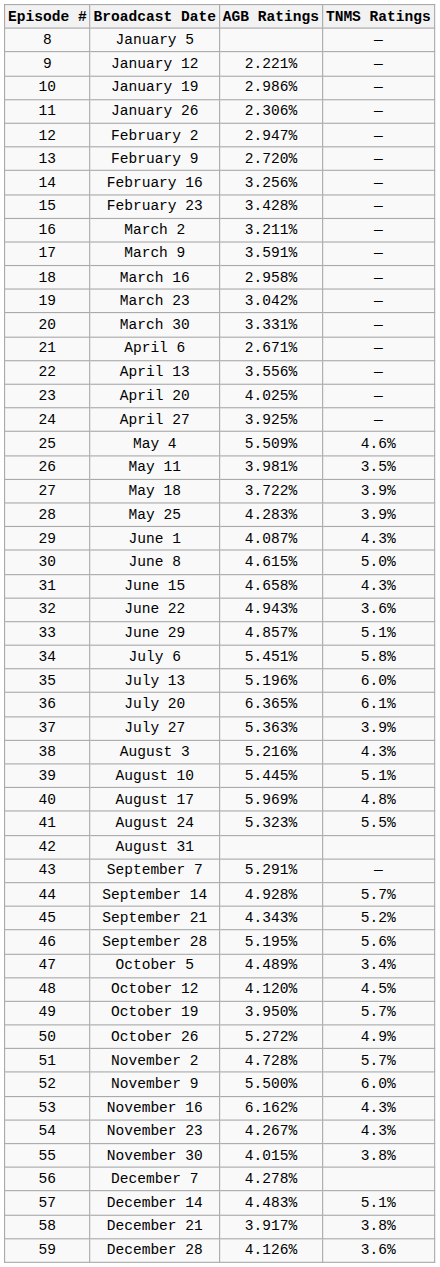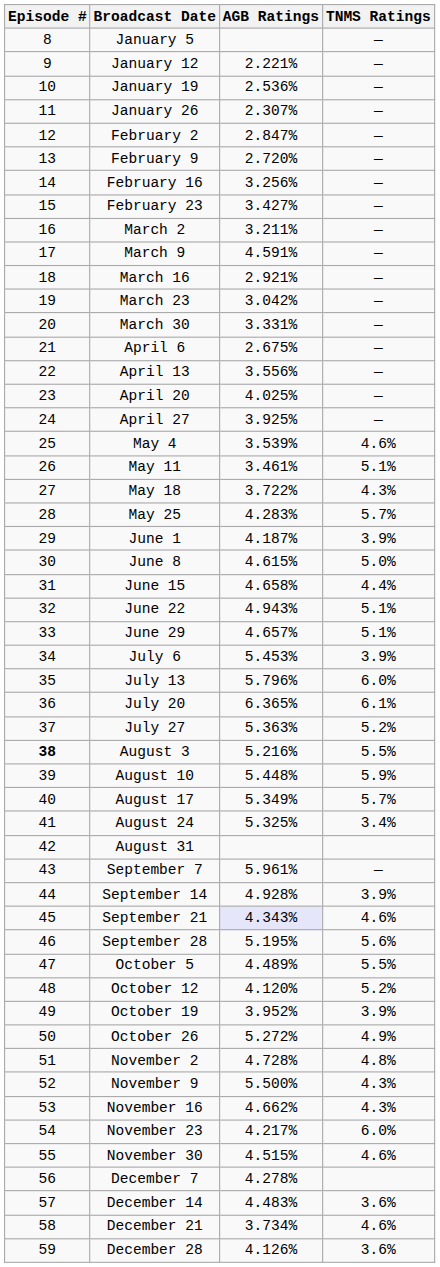 <table class="wikitable" style="text-align:center;">
 <tr>
 <th>Episode #</th>
 <th>Broadcast Date</th>
 <th>AGB Ratings</th>
 <th>TNMS Ratings</th>
 </tr>
 <tr>
 <td>8</td>
 <td>January 5</td>
 <td></td>
 <td>—</td>
 </tr>
 <tr>
 <td>9</td>
 <td>January 12</td>
 <td>2.221%</td>
 <td>—</td>
 </tr>
 <tr>
 <td>10</td>
 <td>January 19</td>
-<td>2.986%</td>
+<td>2.536%</td>
 <td>—</td>
 </tr>
 <tr>
 <td>11</td>
 <td>January 26</td>
-<td>2.306%</td>
+<td>2.307%</td>
 <td>—</td>
 </tr>
 <tr>
 <td>12</td>
 <td>February 2</td>
-<td>2.947%</td>
+<td>2.847%</td>
 <td>—</td>
 </tr>
 <tr>
 <td>13</td>
 <td>February 9</td>
 <td>2.720%</td>
 <td>—</td>
 </tr>
 <tr>
 <td>14</td>
 <td>February 16</td>
 <td>3.256%</td>
 <td>—</td>
 </tr>
 <tr>
 <td>15</td>
 <td>February 23</td>
-<td>3.428%</td>
+<td>3.427%</td>
 <td>—</td>
 </tr>
 <tr>
 <td>16</td>
 <td>March 2</td>
 <td>3.211%</td>
 <td>—</td>
 </tr>
 <tr>
 <td>17</td>
 <td>March 9</td>
-<td>3.591%</td>
+<td>4.591%</td>
 <td>—</td>
 </tr>
 <tr>
 <td>18</td>
 <td>March 16</td>
-<td>2.958%</td>
+<td>2.921%</td>
 <td>—</td>
 </tr>
 <tr>
 <td>19</td>
 <td>March 23</td>
 <td>3.042%</td>
 <td>—</td>
 </tr>
 <tr>
 <td>20</td>
 <td>March 30</td>
 <td>3.331%</td>
 <td>—</td>
 </tr>
 <tr>
 <td>21</td>
 <td>April 6</td>
-<td>2.671%</td>
+<td>2.675%</td>
 <td>—</td>
 </tr>
 <tr>
 <td>22</td>
 <td>April 13</td>
 <td>3.556%</td>
 <td>—</td>
 </tr>
 <tr>
 <td>23</td>
 <td>April 20</td>
 <td>4.025%</td>
 <td>—</td>
 </tr>
 <tr>
 <td>24</td>
 <td>April 27</td>
 <td>3.925%</td>
 <td>—</td>
 </tr>
 <tr>
 <td>25</td>
 <td>May 4</td>
-<td>5.509%</td>
+<td>3.539%</td>
 <td>4.6%</td>
 </tr>
 <tr>
 <td>26</td>
 <td>May 11</td>
-<td>3.981%</td>
-<td>3.5%</td>
+<td>3.461%</td>
+<td>5.1%</td>
 </tr>
 <tr>
 <td>27</td>
 <td>May 18</td>
 <td>3.722%</td>
-<td>3.9%</td>
+<td>4.3%</td>
 </tr>
 <tr>
 <td>28</td>
 <td>May 25</td>
 <td>4.283%</td>
-<td>3.9%</td>
+<td>5.7%</td>
 </tr>
 <tr>
 <td>29</td>
 <td>June 1</td>
-<td>4.087%</td>
-<td>4.3%</td>
+<td>4.187%</td>
+<td>3.9%</td>
 </tr>
 <tr>
 <td>30</td>
 <td>June 8</td>
 <td>4.615%</td>
 <td>5.0%</td>
 </tr>
 <tr>
 <td>31</td>
 <td>June 15</td>
 <td>4.658%</td>
-<td>4.3%</td>
+<td>4.4%</td>
 </tr>
 <tr>
 <td>32</td>
 <td>June 22</td>
 <td>4.943%</td>
-<td>3.6%</td>
+<td>5.1%</td>
 </tr>
 <tr>
 <td>33</td>
 <td>June 29</td>
-<td>4.857%</td>
+<td>4.657%</td>
 <td>5.1%</td>
 </tr>
 <tr>
 <td>34</td>
 <td>July 6</td>
-<td>5.451%</td>
-<td>5.8%</td>
+<td>5.453%</td>
+<td>3.9%</td>
 </tr>
 <tr>
 <td>35</td>
 <td>July 13</td>
-<td>5.196%</td>
+<td>5.796%</td>
 <td>6.0%</td>
 </tr>
 <tr>
 <td>36</td>
 <td>July 20</td>
 <td>6.365%</td>
 <td>6.1%</td>
 </tr>
 <tr>
 <td>37</td>
 <td>July 27</td>
 <td>5.363%</td>
-<td>3.9%</td>
+<td>5.2%</td>
 </tr>
 <tr>
-<td>38</td>
+<td><strong>38</strong></td>
 <td>August 3</td>
 <td>5.216%</td>
-<td>4.3%</td>
+<td>5.5%</td>
 </tr>
 <tr>
 <td>39</td>
 <td>August 10</td>
-<td>5.445%</td>
-<td>5.1%</td>
+<td>5.448%</td>
+<td>5.9%</td>
 </tr>
 <tr>
 <td>40</td>
 <td>August 17</td>
-<td>5.969%</td>
-<td>4.8%</td>
+<td>5.349%</td>
+<td>5.7%</td>
 </tr>
 <tr>
 <td>41</td>
 <td>August 24</td>
-<td>5.323%</td>
-<td>5.5%</td>
+<td>5.325%</td>
+<td>3.4%</td>
 </tr>
 <tr>
 <td>42</td>
 <td>August 31</td>
 <td></td>
 <td></td>
 </tr>
 <tr>
 <td>43</td>
 <td>September 7</td>
-<td>5.291%</td>
+<td>5.961%</td>
 <td>—</td>
 </tr>
 <tr>
 <td>44</td>
 <td>September 14</td>
 <td>4.928%</td>
-<td>5.7%</td>
+<td>3.9%</td>
 </tr>
 <tr>
 <td>45</td>
 <td>September 21</td>
-<td>4.343%</td>
-<td>5.2%</td>
+<td style="background: lavender;">4.343%</td>
+<td>4.6%</td>
 </tr>
 <tr>
 <td>46</td>
 <td>September 28</td>
 <td>5.195%</td>
 <td>5.6%</td>
 </tr>
 <tr>
 <td>47</td>
 <td>October 5</td>
 <td>4.489%</td>
-<td>3.4%</td>
+<td>5.5%</td>
 </tr>
 <tr>
 <td>48</td>
 <td>October 12</td>
 <td>4.120%</td>
-<td>4.5%</td>
+<td>5.2%</td>
 </tr>
 <tr>
 <td>49</td>
 <td>October 19</td>
-<td>3.950%</td>
-<td>5.7%</td>
+<td>3.952%</td>
+<td>3.9%</td>
 </tr>
 <tr>
 <td>50</td>
 <td>October 26</td>
 <td>5.272%</td>
 <td>4.9%</td>
 </tr>
 <tr>
 <td>51</td>
 <td>November 2</td>
 <td>4.728%</td>
-<td>5.7%</td>
+<td>4.8%</td>
 </tr>
 <tr>
 <td>52</td>
 <td>November 9</td>
 <td>5.500%</td>
-<td>6.0%</td>
+<td>4.3%</td>
 </tr>
 <tr>
 <td>53</td>
 <td>November 16</td>
-<td>6.162%</td>
+<td>4.662%</td>
 <td>4.3%</td>
 </tr>
 <tr>
 <td>54</td>
 <td>November 23</td>
-<td>4.267%</td>
-<td>4.3%</td>
+<td>4.217%</td>
+<td>6.0%</td>
 </tr>
 <tr>
 <td>55</td>
 <td>November 30</td>
-<td>4.015%</td>
-<td>3.8%</td>
+<td>4.515%</td>
+<td>4.6%</td>
 </tr>
 <tr>
 <td>56</td>
 <td>December 7</td>
 <td>4.278%</td>
 <td></td>
 </tr>
 <tr>
 <td>57</td>
 <td>December 14</td>
 <td>4.483%</td>
-<td>5.1%</td>
+<td>3.6%</td>
 </tr>
 <tr>
 <td>58</td>
 <td>December 21</td>
-<td>3.917%</td>
-<td>3.8%</td>
+<td>3.734%</td>
+<td>4.6%</td>
 </tr>
 <tr>
 <td>59</td>
 <td>December 28</td>
 <td>4.126%</td>
 <td>3.6%</td>
 </tr>
 </table>
